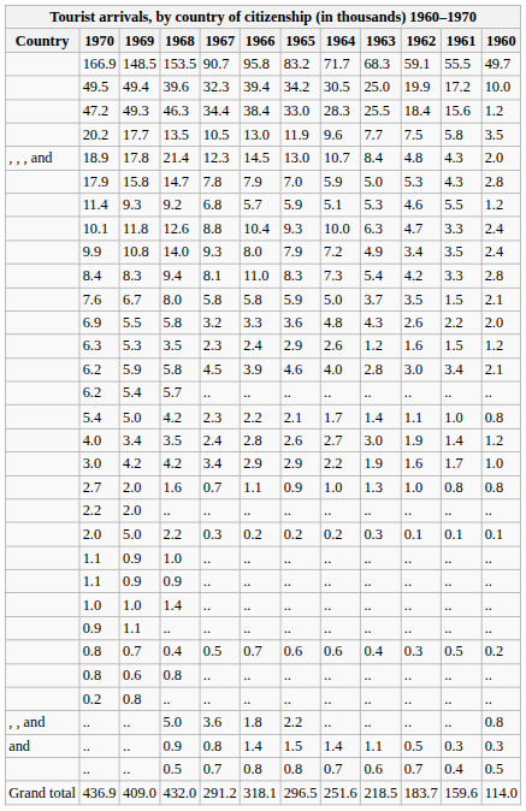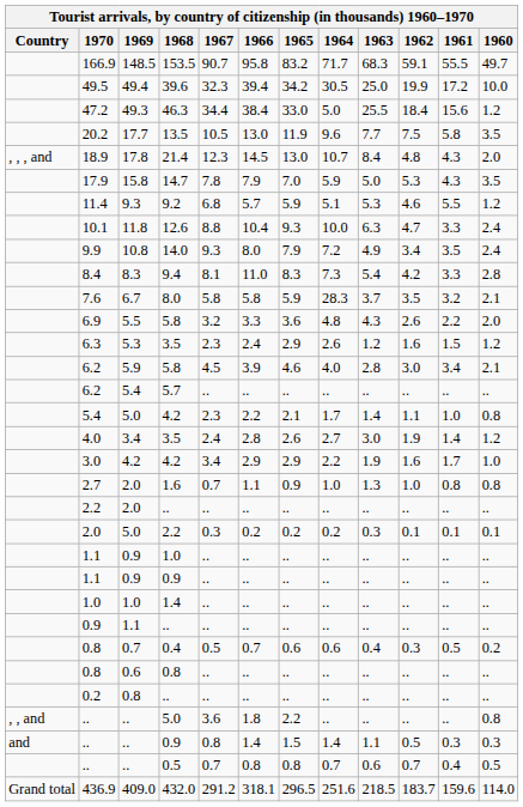 <table class="wikitable sortable mw-collapsible mw-collapsed">
 <tr>
 <th colspan="12">Tourist arrivals, by country of citizenship (in thousands) 1960–1970</th>
 </tr>
 <tr>
 <th>Country</th>
 <th>1970</th>
 <th>1969</th>
 <th>1968</th>
 <th>1967</th>
 <th>1966</th>
 <th>1965</th>
 <th>1964</th>
 <th>1963</th>
 <th>1962</th>
 <th>1961</th>
 <th>1960</th>
 </tr>
 <tr>
 <td></td>
 <td> 166.9</td>
 <td> 148.5</td>
 <td> 153.5</td>
 <td> 90.7</td>
 <td> 95.8</td>
 <td> 83.2</td>
 <td> 71.7</td>
 <td> 68.3</td>
 <td> 59.1</td>
 <td> 55.5</td>
 <td>49.7</td>
 </tr>
 <tr>
 <td></td>
 <td> 49.5</td>
 <td> 49.4</td>
 <td> 39.6</td>
 <td> 32.3</td>
 <td> 39.4</td>
 <td> 34.2</td>
 <td> 30.5</td>
 <td> 25.0</td>
 <td> 19.9</td>
 <td> 17.2</td>
 <td>10.0</td>
 </tr>
 <tr>
 <td></td>
 <td> 47.2</td>
 <td> 49.3</td>
 <td> 46.3</td>
 <td> 34.4</td>
 <td> 38.4</td>
 <td> 33.0</td>
-<td> 28.3</td>
+<td> 5.0</td>
 <td> 25.5</td>
 <td> 18.4</td>
 <td> 15.6</td>
 <td>1.2</td>
 </tr>
 <tr>
 <td></td>
 <td> 20.2</td>
 <td> 17.7</td>
 <td> 13.5</td>
 <td> 10.5</td>
 <td> 13.0</td>
 <td> 11.9</td>
 <td> 9.6</td>
 <td> 7.7</td>
 <td> 7.5</td>
 <td> 5.8</td>
 <td>3.5</td>
 </tr>
 <tr>
 <td>, , , and </td>
 <td> 18.9</td>
 <td> 17.8</td>
 <td> 21.4</td>
 <td> 12.3</td>
 <td> 14.5</td>
 <td> 13.0</td>
 <td> 10.7</td>
 <td> 8.4</td>
 <td> 4.8</td>
 <td> 4.3</td>
 <td>2.0</td>
 </tr>
 <tr>
 <td></td>
 <td> 17.9</td>
 <td> 15.8</td>
 <td> 14.7</td>
 <td> 7.8</td>
 <td> 7.9</td>
 <td> 7.0</td>
 <td> 5.9</td>
 <td> 5.0</td>
 <td> 5.3</td>
 <td> 4.3</td>
-<td>2.8</td>
+<td>3.5</td>
 </tr>
 <tr>
 <td></td>
 <td> 11.4</td>
 <td> 9.3</td>
 <td> 9.2</td>
 <td>6.8</td>
 <td> 5.7</td>
 <td> 5.9</td>
 <td> 5.1</td>
 <td> 5.3</td>
 <td> 4.6</td>
 <td> 5.5</td>
 <td>1.2</td>
 </tr>
 <tr>
 <td></td>
 <td> 10.1</td>
 <td> 11.8</td>
 <td> 12.6</td>
 <td> 8.8</td>
 <td> 10.4</td>
 <td> 9.3</td>
 <td> 10.0</td>
 <td> 6.3</td>
 <td> 4.7</td>
 <td> 3.3</td>
 <td>2.4</td>
 </tr>
 <tr>
 <td></td>
 <td> 9.9</td>
 <td> 10.8</td>
 <td> 14.0</td>
 <td> 9.3</td>
 <td> 8.0</td>
 <td> 7.9</td>
 <td> 7.2</td>
 <td> 4.9</td>
 <td> 3.4</td>
 <td> 3.5</td>
 <td>2.4</td>
 </tr>
 <tr>
 <td></td>
 <td> 8.4</td>
 <td> 8.3</td>
 <td> 9.4</td>
 <td> 8.1</td>
 <td> 11.0</td>
 <td> 8.3</td>
 <td> 7.3</td>
 <td> 5.4</td>
 <td> 4.2</td>
 <td> 3.3</td>
 <td>2.8</td>
 </tr>
 <tr>
 <td></td>
 <td> 7.6</td>
 <td> 6.7</td>
 <td> 8.0</td>
 <td>5.8</td>
 <td> 5.8</td>
 <td> 5.9</td>
-<td> 5.0</td>
+<td> 28.3</td>
 <td> 3.7</td>
 <td> 3.5</td>
-<td> 1.5</td>
+<td> 3.2</td>
 <td>2.1</td>
 </tr>
 <tr>
 <td></td>
 <td> 6.9</td>
 <td> 5.5</td>
 <td> 5.8</td>
 <td> 3.2</td>
 <td> 3.3</td>
 <td> 3.6</td>
 <td> 4.8</td>
 <td> 4.3</td>
 <td> 2.6</td>
 <td> 2.2</td>
 <td>2.0</td>
 </tr>
 <tr>
 <td></td>
 <td> 6.3</td>
 <td> 5.3</td>
 <td> 3.5</td>
 <td> 2.3</td>
 <td> 2.4</td>
 <td> 2.9</td>
 <td> 2.6</td>
 <td> 1.2</td>
 <td> 1.6</td>
 <td> 1.5</td>
 <td>1.2</td>
 </tr>
 <tr>
 <td></td>
 <td> 6.2</td>
 <td> 5.9</td>
 <td> 5.8</td>
 <td> 4.5</td>
 <td> 3.9</td>
 <td> 4.6</td>
 <td> 4.0</td>
 <td> 2.8</td>
 <td> 3.0</td>
 <td> 3.4</td>
 <td>2.1</td>
 </tr>
 <tr>
 <td></td>
 <td> 6.2</td>
 <td> 5.4</td>
 <td>5.7</td>
 <td>..</td>
 <td>..</td>
 <td>..</td>
 <td>..</td>
 <td>..</td>
 <td>..</td>
 <td>..</td>
 <td>..</td>
 </tr>
 <tr>
 <td></td>
 <td> 5.4</td>
 <td> 5.0</td>
 <td> 4.2</td>
 <td> 2.3</td>
 <td> 2.2</td>
 <td> 2.1</td>
 <td> 1.7</td>
 <td> 1.4</td>
 <td> 1.1</td>
 <td> 1.0</td>
 <td>0.8</td>
 </tr>
 <tr>
 <td></td>
 <td> 4.0</td>
 <td> 3.4</td>
 <td> 3.5</td>
 <td> 2.4</td>
 <td> 2.8</td>
 <td> 2.6</td>
 <td> 2.7</td>
 <td> 3.0</td>
 <td> 1.9</td>
 <td> 1.4</td>
 <td>1.2</td>
 </tr>
 <tr>
 <td></td>
 <td> 3.0</td>
 <td>4.2</td>
 <td> 4.2</td>
 <td> 3.4</td>
 <td>2.9</td>
 <td> 2.9</td>
 <td> 2.2</td>
 <td> 1.9</td>
 <td> 1.6</td>
 <td> 1.7</td>
 <td>1.0</td>
 </tr>
 <tr>
 <td></td>
 <td> 2.7</td>
 <td> 2.0</td>
 <td> 1.6</td>
 <td> 0.7</td>
 <td> 1.1</td>
 <td> 0.9</td>
 <td> 1.0</td>
 <td> 1.3</td>
 <td> 1.0</td>
 <td>0.8</td>
 <td>0.8</td>
 </tr>
 <tr>
 <td></td>
 <td> 2.2</td>
 <td>2.0</td>
 <td>..</td>
 <td>..</td>
 <td>..</td>
 <td>..</td>
 <td>..</td>
 <td>..</td>
 <td>..</td>
 <td>..</td>
 <td>..</td>
 </tr>
 <tr>
 <td></td>
 <td> 2.0</td>
 <td> 5.0</td>
 <td> 2.2</td>
 <td> 0.3</td>
 <td>0.2</td>
 <td>0.2</td>
 <td> 0.2</td>
 <td> 0.3</td>
 <td>0.1</td>
 <td>0.1</td>
 <td>0.1</td>
 </tr>
 <tr>
 <td></td>
 <td> 1.1</td>
 <td> 0.9</td>
 <td>1.0</td>
 <td>..</td>
 <td>..</td>
 <td>..</td>
 <td>..</td>
 <td>..</td>
 <td>..</td>
 <td>..</td>
 <td>..</td>
 </tr>
 <tr>
 <td></td>
 <td> 1.1</td>
 <td>0.9</td>
 <td>0.9</td>
 <td>..</td>
 <td>..</td>
 <td>..</td>
 <td>..</td>
 <td>..</td>
 <td>..</td>
 <td>..</td>
 <td>..</td>
 </tr>
 <tr>
 <td></td>
 <td>1.0</td>
 <td> 1.0</td>
 <td>1.4</td>
 <td>..</td>
 <td>..</td>
 <td>..</td>
 <td>..</td>
 <td>..</td>
 <td>..</td>
 <td>..</td>
 <td>..</td>
 </tr>
 <tr>
 <td></td>
 <td> 0.9</td>
 <td>1.1</td>
 <td>..</td>
 <td>..</td>
 <td>..</td>
 <td>..</td>
 <td>..</td>
 <td>..</td>
 <td>..</td>
 <td>..</td>
 <td>..</td>
 </tr>
 <tr>
 <td></td>
 <td> 0.8</td>
 <td> 0.7</td>
 <td> 0.4</td>
 <td> 0.5</td>
 <td> 0.7</td>
 <td>0.6</td>
 <td> 0.6</td>
 <td> 0.4</td>
 <td> 0.3</td>
 <td> 0.5</td>
 <td>0.2</td>
 </tr>
 <tr>
 <td></td>
 <td> 0.8</td>
 <td> 0.6</td>
 <td>0.8</td>
 <td>..</td>
 <td>..</td>
 <td>..</td>
 <td>..</td>
 <td>..</td>
 <td>..</td>
 <td>..</td>
 <td>..</td>
 </tr>
 <tr>
 <td></td>
 <td> 0.2</td>
 <td>0.8</td>
 <td>..</td>
 <td>..</td>
 <td>..</td>
 <td>..</td>
 <td>..</td>
 <td>..</td>
 <td>..</td>
 <td>..</td>
 <td>..</td>
 </tr>
 <tr>
 <td>, , and </td>
 <td>..</td>
 <td>..</td>
 <td> 5.0</td>
 <td> 3.6</td>
 <td> 1.8</td>
 <td>2.2</td>
 <td>..</td>
 <td>..</td>
 <td>..</td>
 <td>..</td>
 <td>0.8</td>
 </tr>
 <tr>
 <td> and </td>
 <td>..</td>
 <td>..</td>
 <td> 0.9</td>
 <td> 0.8</td>
 <td> 1.4</td>
 <td> 1.5</td>
 <td> 1.4</td>
 <td> 1.1</td>
 <td> 0.5</td>
 <td>0.3</td>
 <td>0.3</td>
 </tr>
 <tr>
 <td></td>
 <td>..</td>
 <td>..</td>
 <td> 0.5</td>
 <td> 0.7</td>
 <td>0.8</td>
 <td> 0.8</td>
 <td> 0.7</td>
 <td> 0.6</td>
 <td> 0.7</td>
 <td> 0.4</td>
 <td>0.5</td>
 </tr>
 <tr>
 <td>Grand total</td>
 <td> 436.9</td>
 <td> 409.0</td>
 <td> 432.0</td>
 <td> 291.2</td>
 <td> 318.1</td>
 <td> 296.5</td>
 <td> 251.6</td>
 <td> 218.5</td>
 <td> 183.7</td>
 <td> 159.6</td>
 <td>114.0</td>
 </tr>
 </table>
